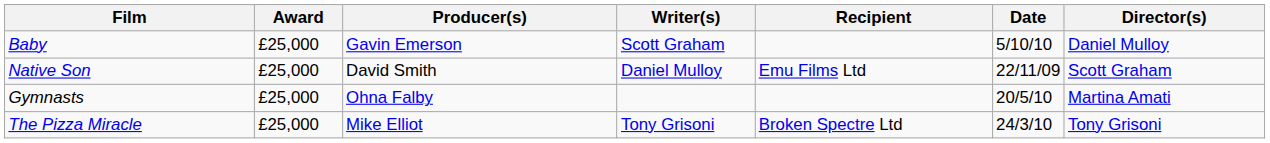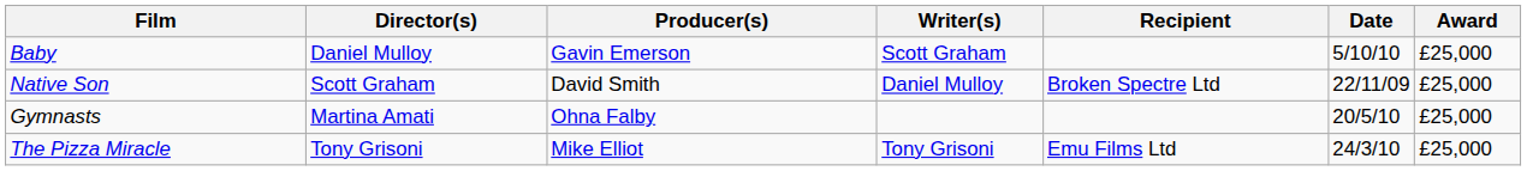 <table class="wikitable" width="95%" align="centre">
 <tr>
 <th width=20%>Film</th>
-<th width=7%>Award</th>
+<th width=16%>Director(s)</th>
 <th width=22%>Producer(s)</th>
 <th width=11%>Writer(s)</th>
 <th width=19%>Recipient</th>
 <th width=5%>Date</th>
-<th width=16%>Director(s)</th>
+<th width=7%>Award</th>
 </tr>
 <tr>
 <td><em><a href='#'> Baby</a></em></td>
-<td>£25,000</td>
+<td><a href='#'>Daniel Mulloy</a></td>
 <td><a href='#'>Gavin Emerson</a></td>
 <td><a href='#'>Scott Graham</a></td>
 <td></td>
 <td>5/10/10</td>
-<td><a href='#'>Daniel Mulloy</a></td>
+<td>£25,000</td>
 </tr>
 <tr>
 <td><em><a href='#'>Native Son</a></em></td>
-<td>£25,000</td>
+<td><a href='#'>Scott Graham</a></td>
 <td>David Smith</td>
 <td><a href='#'>Daniel Mulloy</a></td>
-<td><a href='#'>Emu Films</a> Ltd</td>
+<td><a href='#'>Broken Spectre</a> Ltd</td>
 <td>22/11/09</td>
-<td><a href='#'>Scott Graham</a></td>
+<td>£25,000</td>
 </tr>
 <tr>
 <td><em>Gymnasts</em></td>
-<td>£25,000</td>
+<td><a href='#'>Martina Amati</a></td>
 <td><a href='#'>Ohna Falby</a></td>
 <td></td>
 <td></td>
 <td>20/5/10</td>
-<td><a href='#'>Martina Amati</a></td>
+<td>£25,000</td>
 </tr>
 <tr>
 <td><em><a href='#'>The Pizza Miracle</a></em></td>
-<td>£25,000</td>
+<td><a href='#'>Tony Grisoni</a></td>
 <td><a href='#'>Mike Elliot</a></td>
 <td><a href='#'>Tony Grisoni</a></td>
-<td><a href='#'>Broken Spectre</a> Ltd</td>
+<td><a href='#'>Emu Films</a> Ltd</td>
 <td>24/3/10</td>
-<td><a href='#'>Tony Grisoni</a></td>
+<td>£25,000</td>
 </tr>
 </table>
